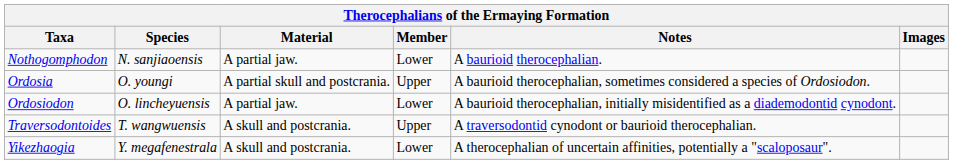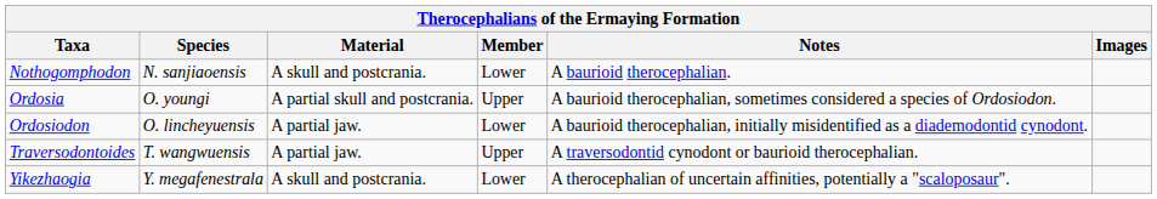 <table class="wikitable" align="center">
 <tr>
 <th colspan="6" align="center"><strong><a href='#'>Therocephalians</a> of the Ermaying Formation</strong></th>
 </tr>
 <tr>
 <th>Taxa</th>
 <th>Species</th>
 <th>Material</th>
 <th>Member</th>
 <th>Notes</th>
 <th>Images</th>
 </tr>
 <tr>
 <td><em><a href='#'>Nothogomphodon</a></em></td>
 <td><em>N. sanjiaoensis</em></td>
-<td>A partial jaw.</td>
+<td>A skull and postcrania.</td>
 <td>Lower</td>
 <td>A <a href='#'>baurioid</a> <a href='#'>therocephalian</a>.</td>
 <td></td>
 </tr>
 <tr>
 <td><em><a href='#'>Ordosia</a></em></td>
 <td><em>O. youngi</em></td>
 <td>A partial skull and postcrania.</td>
 <td>Upper</td>
 <td>A baurioid therocephalian, sometimes considered a species of <em>Ordosiodon</em>.</td>
 <td></td>
 </tr>
 <tr>
 <td><em><a href='#'>Ordosiodon</a></em></td>
 <td><em>O. lincheyuensis</em></td>
 <td>A partial jaw.</td>
 <td>Lower</td>
 <td>A baurioid therocephalian, initially misidentified as a <a href='#'>diademodontid</a> <a href='#'>cynodont</a>.</td>
 <td></td>
 </tr>
 <tr>
 <td><em><a href='#'>Traversodontoides</a></em></td>
 <td><em>T. wangwuensis</em></td>
-<td>A skull and postcrania.</td>
+<td>A partial jaw.</td>
 <td>Upper</td>
 <td>A <a href='#'>traversodontid</a> cynodont or baurioid therocephalian.</td>
 <td></td>
 </tr>
 <tr>
 <td><em><a href='#'>Yikezhaogia</a></em></td>
 <td><em>Y. megafenestrala</em></td>
 <td>A skull and postcrania.</td>
 <td>Lower</td>
 <td>A therocephalian of uncertain affinities, potentially a "<a href='#'>scaloposaur</a>".</td>
 <td></td>
 </tr>
 </table>
